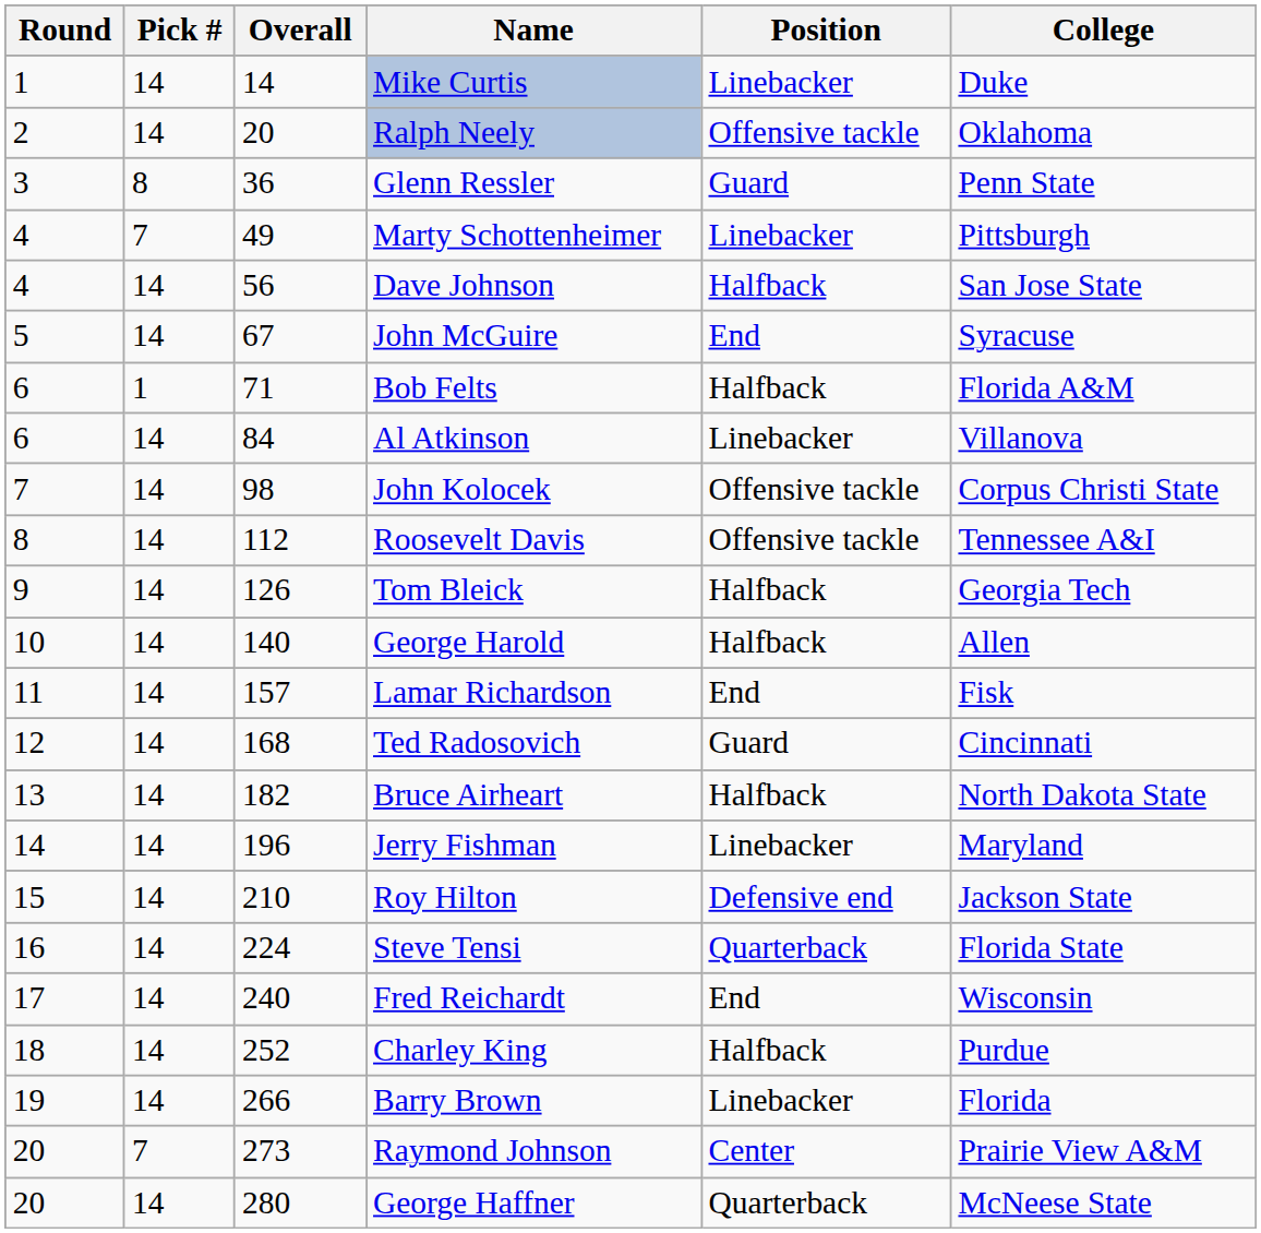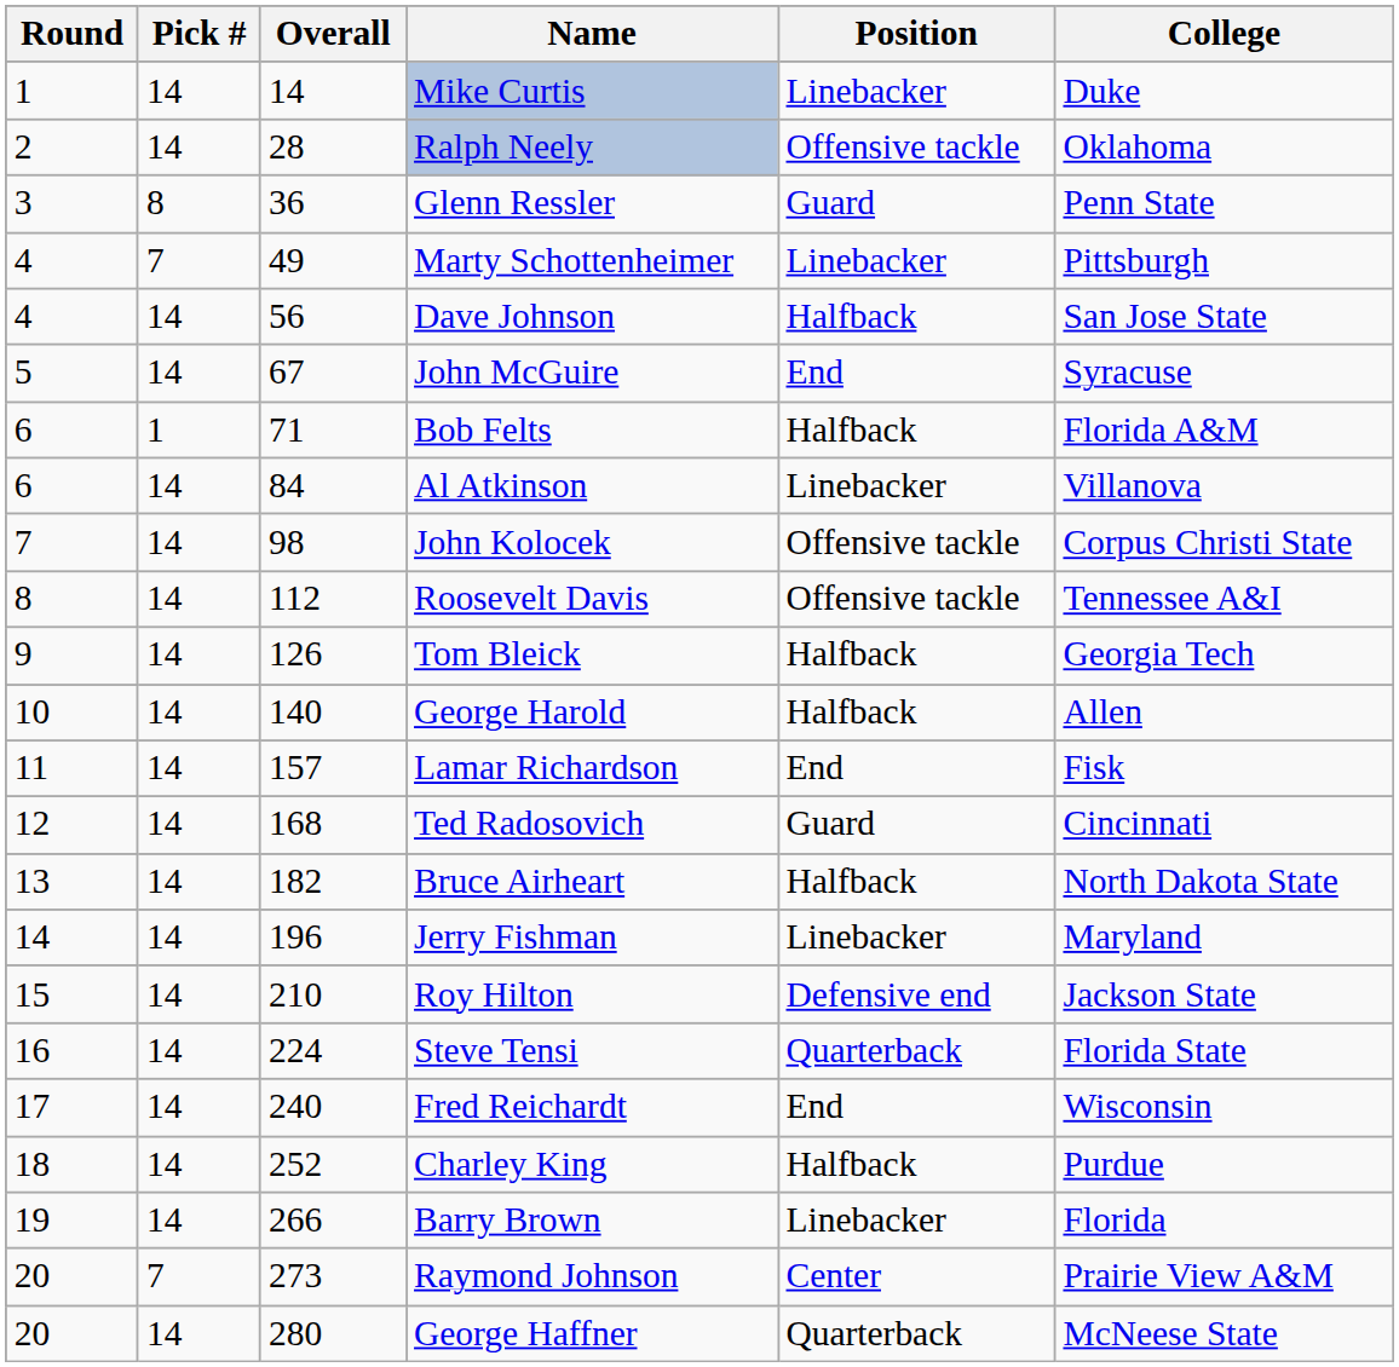 <table class="wikitable sortable sortable" style="width: 100%">
 <tr>
 <th>Round</th>
 <th>Pick #</th>
 <th>Overall</th>
 <th>Name</th>
 <th>Position</th>
 <th>College</th>
 </tr>
 <tr>
 <td>1</td>
 <td>14</td>
 <td>14</td>
 <td bgcolor=lightsteelblue><a href='#'>Mike Curtis</a></td>
 <td><a href='#'>Linebacker</a></td>
 <td><a href='#'>Duke</a></td>
 </tr>
 <tr>
 <td>2</td>
 <td>14</td>
-<td>20</td>
+<td>28</td>
 <td bgcolor=lightsteelblue><a href='#'>Ralph Neely</a></td>
 <td><a href='#'>Offensive tackle</a></td>
 <td><a href='#'>Oklahoma</a></td>
 </tr>
 <tr>
 <td>3</td>
 <td>8</td>
 <td>36</td>
 <td><a href='#'>Glenn Ressler</a></td>
 <td><a href='#'>Guard</a></td>
 <td><a href='#'>Penn State</a></td>
 </tr>
 <tr>
 <td>4</td>
 <td>7</td>
 <td>49</td>
 <td><a href='#'>Marty Schottenheimer</a></td>
 <td><a href='#'>Linebacker</a></td>
 <td><a href='#'>Pittsburgh</a></td>
 </tr>
 <tr>
 <td>4</td>
 <td>14</td>
 <td>56</td>
 <td><a href='#'>Dave Johnson</a></td>
 <td><a href='#'>Halfback</a></td>
 <td><a href='#'>San Jose State</a></td>
 </tr>
 <tr>
 <td>5</td>
 <td>14</td>
 <td>67</td>
 <td><a href='#'>John McGuire</a></td>
 <td><a href='#'>End</a></td>
 <td><a href='#'>Syracuse</a></td>
 </tr>
 <tr>
 <td>6</td>
 <td>1</td>
 <td>71</td>
 <td><a href='#'>Bob Felts</a></td>
 <td>Halfback</td>
 <td><a href='#'>Florida A&M</a></td>
 </tr>
 <tr>
 <td>6</td>
 <td>14</td>
 <td>84</td>
 <td><a href='#'>Al Atkinson</a></td>
 <td>Linebacker</td>
 <td><a href='#'>Villanova</a></td>
 </tr>
 <tr>
 <td>7</td>
 <td>14</td>
 <td>98</td>
 <td><a href='#'>John Kolocek</a></td>
 <td>Offensive tackle</td>
 <td><a href='#'>Corpus Christi State</a></td>
 </tr>
 <tr>
 <td>8</td>
 <td>14</td>
 <td>112</td>
 <td><a href='#'>Roosevelt Davis</a></td>
 <td>Offensive tackle</td>
 <td><a href='#'>Tennessee A&I</a></td>
 </tr>
 <tr>
 <td>9</td>
 <td>14</td>
 <td>126</td>
 <td><a href='#'>Tom Bleick</a></td>
 <td>Halfback</td>
 <td><a href='#'>Georgia Tech</a></td>
 </tr>
 <tr>
 <td>10</td>
 <td>14</td>
 <td>140</td>
 <td><a href='#'>George Harold</a></td>
 <td>Halfback</td>
 <td><a href='#'>Allen</a></td>
 </tr>
 <tr>
 <td>11</td>
 <td>14</td>
 <td>157</td>
 <td><a href='#'>Lamar Richardson</a></td>
 <td>End</td>
 <td><a href='#'>Fisk</a></td>
 </tr>
 <tr>
 <td>12</td>
 <td>14</td>
 <td>168</td>
 <td><a href='#'>Ted Radosovich</a></td>
 <td>Guard</td>
 <td><a href='#'>Cincinnati</a></td>
 </tr>
 <tr>
 <td>13</td>
 <td>14</td>
 <td>182</td>
 <td><a href='#'>Bruce Airheart</a></td>
 <td>Halfback</td>
 <td><a href='#'>North Dakota State</a></td>
 </tr>
 <tr>
 <td>14</td>
 <td>14</td>
 <td>196</td>
 <td><a href='#'>Jerry Fishman</a></td>
 <td>Linebacker</td>
 <td><a href='#'>Maryland</a></td>
 </tr>
 <tr>
 <td>15</td>
 <td>14</td>
 <td>210</td>
 <td><a href='#'>Roy Hilton</a></td>
 <td><a href='#'>Defensive end</a></td>
 <td><a href='#'>Jackson State</a></td>
 </tr>
 <tr>
 <td>16</td>
 <td>14</td>
 <td>224</td>
 <td><a href='#'>Steve Tensi</a></td>
 <td><a href='#'>Quarterback</a></td>
 <td><a href='#'>Florida State</a></td>
 </tr>
 <tr>
 <td>17</td>
 <td>14</td>
 <td>240</td>
 <td><a href='#'>Fred Reichardt</a></td>
 <td>End</td>
 <td><a href='#'>Wisconsin</a></td>
 </tr>
 <tr>
 <td>18</td>
 <td>14</td>
 <td>252</td>
 <td><a href='#'>Charley King</a></td>
 <td>Halfback</td>
 <td><a href='#'>Purdue</a></td>
 </tr>
 <tr>
 <td>19</td>
 <td>14</td>
 <td>266</td>
 <td><a href='#'>Barry Brown</a></td>
 <td>Linebacker</td>
 <td><a href='#'>Florida</a></td>
 </tr>
 <tr>
 <td>20</td>
 <td>7</td>
 <td>273</td>
 <td><a href='#'>Raymond Johnson</a></td>
 <td><a href='#'>Center</a></td>
 <td><a href='#'>Prairie View A&M</a></td>
 </tr>
 <tr>
 <td>20</td>
 <td>14</td>
 <td>280</td>
 <td><a href='#'>George Haffner</a></td>
 <td>Quarterback</td>
 <td><a href='#'>McNeese State</a></td>
 </tr>
 </table>
